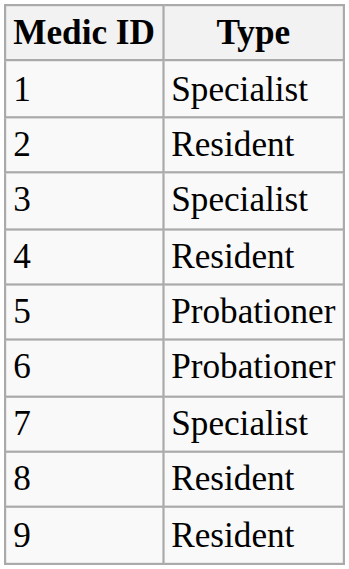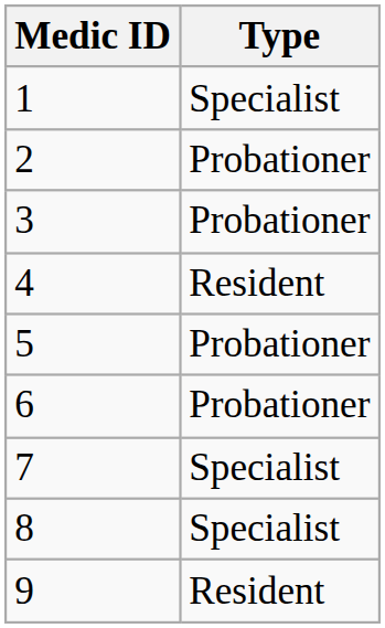 <table class="wikitable">
 <tr>
 <th>Medic ID</th>
 <th>Type</th>
 </tr>
 <tr>
 <td>1</td>
 <td>Specialist</td>
 </tr>
 <tr>
 <td>2</td>
-<td>Resident</td>
+<td>Probationer</td>
 </tr>
 <tr>
 <td>3</td>
-<td>Specialist</td>
+<td>Probationer</td>
 </tr>
 <tr>
 <td>4</td>
 <td>Resident</td>
 </tr>
 <tr>
 <td>5</td>
 <td>Probationer</td>
 </tr>
 <tr>
 <td>6</td>
 <td>Probationer</td>
 </tr>
 <tr>
 <td>7</td>
 <td>Specialist</td>
 </tr>
 <tr>
 <td>8</td>
-<td>Resident</td>
+<td>Specialist</td>
 </tr>
 <tr>
 <td>9</td>
 <td>Resident</td>
 </tr>
 </table>
